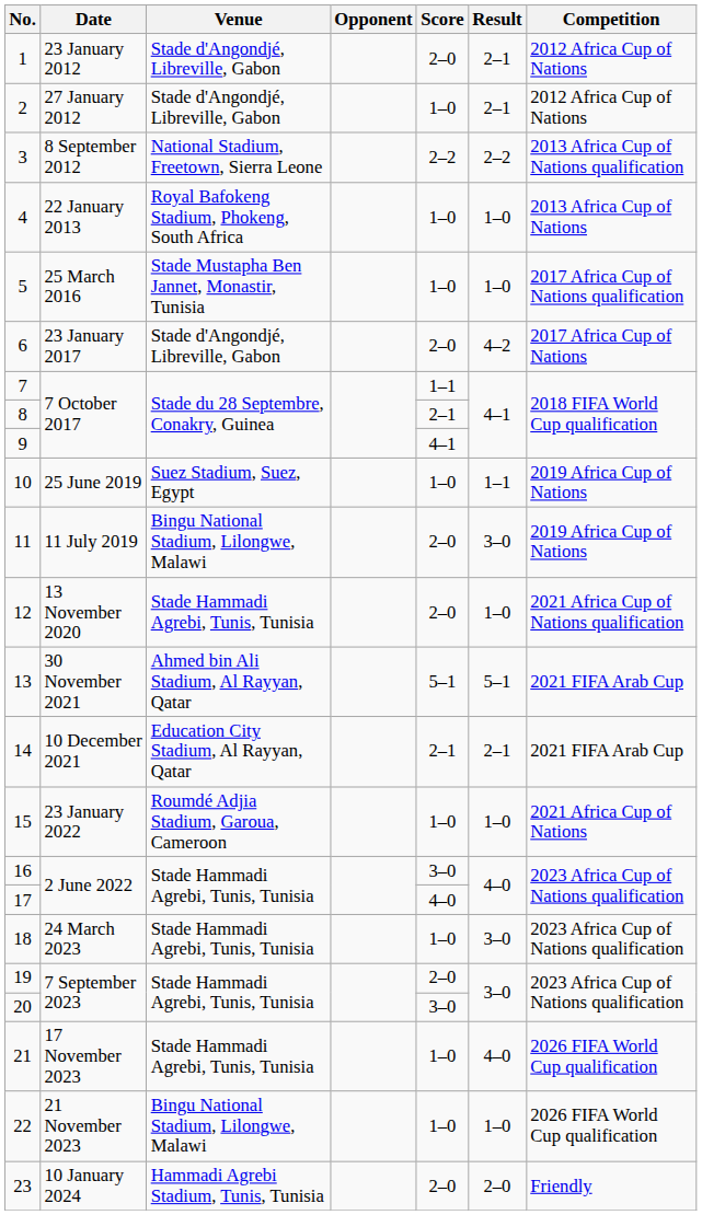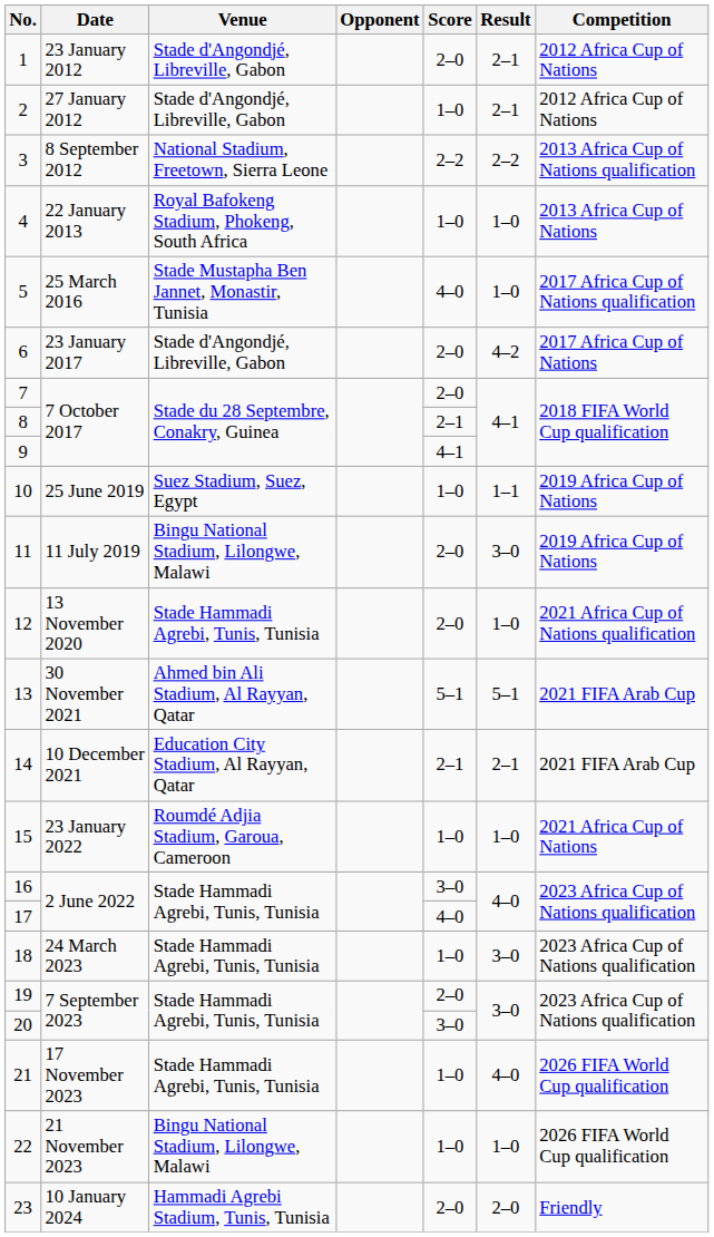 <table class="wikitable sortable">
 <tr>
 <th scope="col">No.</th>
 <th scope="col">Date</th>
 <th scope="col">Venue</th>
 <th scope="col">Opponent</th>
 <th scope="col">Score</th>
 <th scope="col">Result</th>
 <th scope="col">Competition</th>
 </tr>
 <tr>
 <td align="center">1</td>
 <td>23 January 2012</td>
 <td><a href='#'>Stade d'Angondjé</a>, <a href='#'>Libreville</a>, Gabon</td>
 <td></td>
 <td align="center">2–0</td>
 <td align="center">2–1</td>
 <td><a href='#'>2012 Africa Cup of Nations</a></td>
 </tr>
 <tr>
 <td align="center">2</td>
 <td>27 January 2012</td>
 <td>Stade d'Angondjé, Libreville, Gabon</td>
 <td></td>
 <td align="center">1–0</td>
 <td align="center">2–1</td>
 <td>2012 Africa Cup of Nations</td>
 </tr>
 <tr>
 <td align="center">3</td>
 <td>8 September 2012</td>
 <td><a href='#'>National Stadium</a>, <a href='#'>Freetown</a>, Sierra Leone</td>
 <td></td>
 <td align="center">2–2</td>
 <td align="center">2–2</td>
 <td><a href='#'>2013 Africa Cup of Nations qualification</a></td>
 </tr>
 <tr>
 <td align="center">4</td>
 <td>22 January 2013</td>
 <td><a href='#'>Royal Bafokeng Stadium</a>, <a href='#'>Phokeng</a>, South Africa</td>
 <td></td>
 <td align="center">1–0</td>
 <td align="center">1–0</td>
 <td><a href='#'>2013 Africa Cup of Nations</a></td>
 </tr>
 <tr>
 <td align="center">5</td>
 <td>25 March 2016</td>
 <td><a href='#'>Stade Mustapha Ben Jannet</a>, <a href='#'>Monastir</a>, Tunisia</td>
 <td></td>
-<td align="center">1–0</td>
+<td align="center">4–0</td>
 <td align="center">1–0</td>
 <td><a href='#'>2017 Africa Cup of Nations qualification</a></td>
 </tr>
 <tr>
 <td align="center">6</td>
 <td>23 January 2017</td>
 <td>Stade d'Angondjé, Libreville, Gabon</td>
 <td></td>
 <td align="center">2–0</td>
 <td align="center">4–2</td>
 <td><a href='#'>2017 Africa Cup of Nations</a></td>
 </tr>
 <tr>
 <td align="center">7</td>
 <td rowspan="3">7 October 2017</td>
 <td rowspan="3"><a href='#'>Stade du 28 Septembre</a>, <a href='#'>Conakry</a>, Guinea</td>
 <td rowspan="3"></td>
-<td align="center">1–1</td>
+<td align="center">2–0</td>
 <td rowspan="3" align="center">4–1</td>
 <td rowspan="3"><a href='#'>2018 FIFA World Cup qualification</a></td>
 </tr>
 <tr>
 <td align="center">8</td>
 <td align="center">2–1</td>
 </tr>
 <tr>
 <td align="center">9</td>
 <td align="center">4–1</td>
 </tr>
 <tr>
 <td align="center">10</td>
 <td>25 June 2019</td>
 <td><a href='#'>Suez Stadium</a>, <a href='#'>Suez</a>, Egypt</td>
 <td></td>
 <td align="center">1–0</td>
 <td align="center">1–1</td>
 <td><a href='#'>2019 Africa Cup of Nations</a></td>
 </tr>
 <tr>
 <td align="center">11</td>
 <td>11 July 2019</td>
 <td><a href='#'>Bingu National Stadium</a>, <a href='#'>Lilongwe</a>, Malawi</td>
 <td></td>
 <td align="center">2–0</td>
 <td align="center">3–0</td>
 <td><a href='#'>2019 Africa Cup of Nations</a></td>
 </tr>
 <tr>
 <td align="center">12</td>
 <td>13 November 2020</td>
 <td><a href='#'>Stade Hammadi Agrebi</a>, <a href='#'>Tunis</a>, Tunisia</td>
 <td></td>
 <td align="center">2–0</td>
 <td align="center">1–0</td>
 <td><a href='#'>2021 Africa Cup of Nations qualification</a></td>
 </tr>
 <tr>
 <td align="center">13</td>
 <td>30 November 2021</td>
 <td><a href='#'>Ahmed bin Ali Stadium</a>, <a href='#'>Al Rayyan</a>, Qatar</td>
 <td></td>
 <td align="center">5–1</td>
 <td align="center">5–1</td>
 <td><a href='#'>2021 FIFA Arab Cup</a></td>
 </tr>
 <tr>
 <td align="center">14</td>
 <td>10 December 2021</td>
 <td><a href='#'>Education City Stadium</a>, Al Rayyan, Qatar</td>
 <td></td>
 <td align="center">2–1</td>
 <td align="center">2–1</td>
 <td>2021 FIFA Arab Cup</td>
 </tr>
 <tr>
 <td align="center">15</td>
 <td>23 January 2022</td>
 <td><a href='#'>Roumdé Adjia Stadium</a>, <a href='#'>Garoua</a>, Cameroon</td>
 <td></td>
 <td align="center">1–0</td>
 <td align="center">1–0</td>
 <td><a href='#'>2021 Africa Cup of Nations</a></td>
 </tr>
 <tr>
 <td align="center">16</td>
 <td rowspan="2">2 June 2022</td>
 <td rowspan="2">Stade Hammadi Agrebi, Tunis, Tunisia</td>
 <td rowspan="2"></td>
 <td align="center">3–0</td>
 <td rowspan="2" align="center">4–0</td>
 <td rowspan="2"><a href='#'>2023 Africa Cup of Nations qualification</a></td>
 </tr>
 <tr>
 <td align="center">17</td>
 <td align="center">4–0</td>
 </tr>
 <tr>
 <td align="center">18</td>
 <td>24 March 2023</td>
 <td>Stade Hammadi Agrebi, Tunis, Tunisia</td>
 <td></td>
 <td align="center">1–0</td>
 <td align="center">3–0</td>
 <td>2023 Africa Cup of Nations qualification</td>
 </tr>
 <tr>
 <td align="center">19</td>
 <td rowspan="2">7 September 2023</td>
 <td rowspan="2">Stade Hammadi Agrebi, Tunis, Tunisia</td>
 <td rowspan="2"></td>
 <td align="center">2–0</td>
 <td rowspan="2" align="center">3–0</td>
 <td rowspan="2">2023 Africa Cup of Nations qualification</td>
 </tr>
 <tr>
 <td align="center">20</td>
 <td align="center">3–0</td>
 </tr>
 <tr>
 <td align="center">21</td>
 <td>17 November 2023</td>
 <td>Stade Hammadi Agrebi, Tunis, Tunisia</td>
 <td></td>
 <td align="center">1–0</td>
 <td align="center">4–0</td>
 <td><a href='#'>2026 FIFA World Cup qualification</a></td>
 </tr>
 <tr>
 <td align="center">22</td>
 <td>21 November 2023</td>
 <td><a href='#'>Bingu National Stadium</a>, <a href='#'>Lilongwe</a>, Malawi</td>
 <td></td>
 <td align="center">1–0</td>
 <td align="center">1–0</td>
 <td>2026 FIFA World Cup qualification</td>
 </tr>
 <tr>
 <td align="center">23</td>
 <td>10 January 2024</td>
 <td><a href='#'>Hammadi Agrebi Stadium</a>, <a href='#'>Tunis</a>, Tunisia</td>
 <td></td>
 <td align="center">2–0</td>
 <td align="center">2–0</td>
 <td><a href='#'>Friendly</a></td>
 </tr>
 </table>
